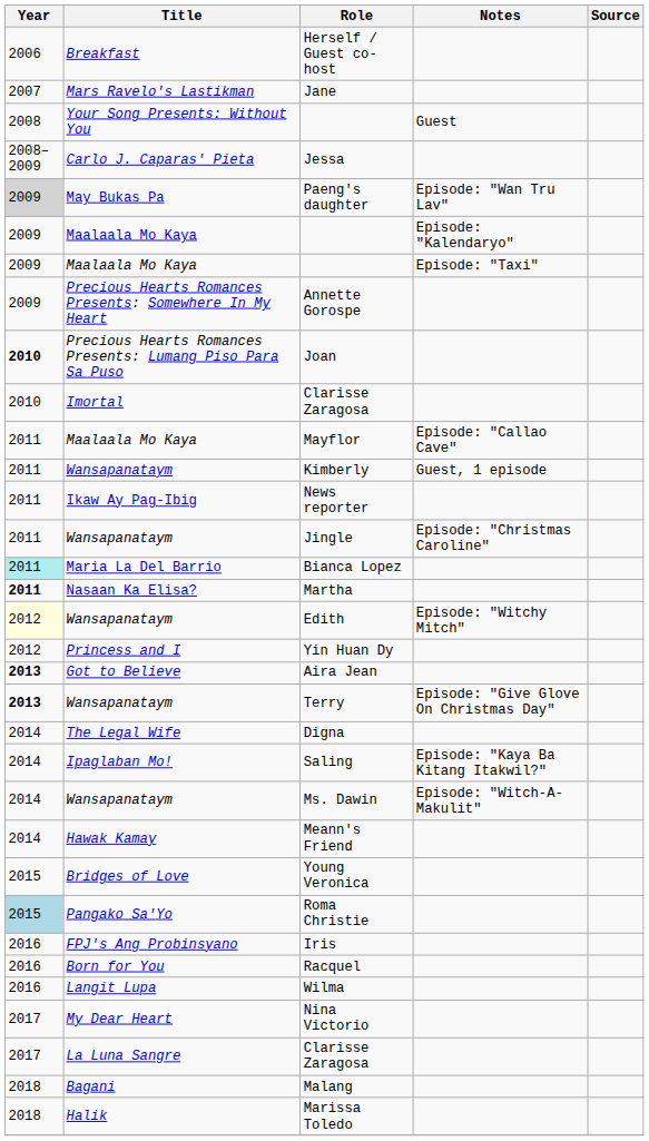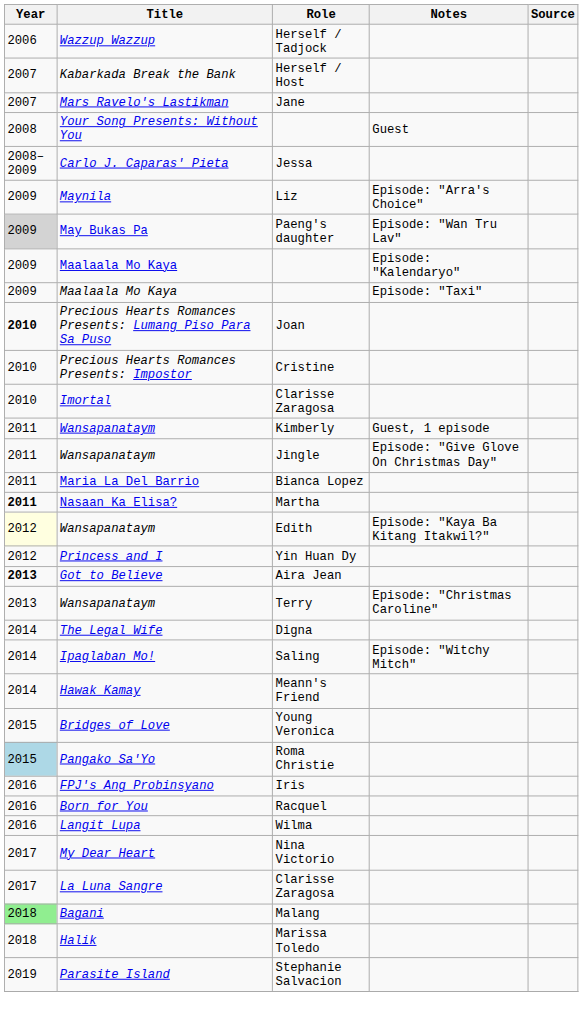 <table class="wikitable sortable" >
 <tr>
 <th>Year</th>
 <th>Title</th>
 <th>Role</th>
 <th class="unsortable">Notes </th>
 <th class="unsortable">Source </th>
 </tr>
 <tr>
 <td>2006</td>
-<td><em><a href='#'>Breakfast</a></em></td>
-<td>Herself / Guest co-host</td>
+<td><em><a href='#'>Wazzup Wazzup</a></em></td>
+<td>Herself / Tadjock</td>
+<td></td>
+<td></td>
+</tr>
+<tr>
+<td>2007</td>
+<td><em>Kabarkada Break the Bank</em></td>
+<td>Herself / Host</td>
 <td></td>
 <td></td>
 </tr>
 <tr>
 <td>2007</td>
 <td><em><a href='#'>Mars Ravelo's Lastikman</a></em></td>
 <td>Jane</td>
 <td></td>
 <td></td>
 </tr>
 <tr>
 <td>2008</td>
 <td><em><a href='#'>Your Song Presents: Without You</a></em></td>
 <td></td>
 <td>Guest</td>
 <td></td>
 </tr>
 <tr>
 <td>2008–2009</td>
 <td><em><a href='#'>Carlo J. Caparas' Pieta</a></em></td>
 <td>Jessa</td>
 <td></td>
 <td></td>
 </tr>
 <tr>
+<td>2009</td>
+<td><em><a href='#'>Maynila</a></em></td>
+<td>Liz</td>
+<td>Episode: "Arra's Choice"</td>
+<td></td>
+</tr>
+<tr>
 <td style="background: lightgrey;">2009</td>
 <td><a href='#'>May Bukas Pa</a></td>
 <td>Paeng's daughter</td>
 <td>Episode: "Wan Tru Lav"</td>
 <td></td>
 </tr>
 <tr>
 <td>2009</td>
 <td><a href='#'>Maalaala Mo Kaya</a></td>
 <td></td>
 <td>Episode: "Kalendaryo"</td>
 <td></td>
 </tr>
 <tr>
 <td>2009</td>
 <td><em>Maalaala Mo Kaya</em></td>
 <td></td>
 <td>Episode: "Taxi"</td>
 <td></td>
 </tr>
 <tr>
-<td>2009</td>
-<td><em><a href='#'>Precious Hearts Romances Presents</a>: <a href='#'>Somewhere In My Heart</a> </em></td>
-<td>Annette Gorospe</td>
+<td><strong>2010</strong></td>
+<td><em>Precious Hearts Romances Presents: <a href='#'>Lumang Piso Para Sa Puso</a></em></td>
+<td>Joan</td>
 <td></td>
 <td></td>
 </tr>
 <tr>
-<td><strong>2010</strong></td>
-<td><em>Precious Hearts Romances Presents: <a href='#'>Lumang Piso Para Sa Puso</a></em></td>
-<td>Joan</td>
+<td>2010</td>
+<td><em>Precious Hearts Romances Presents: <a href='#'>Impostor</a></em></td>
+<td>Cristine</td>
 <td></td>
 <td></td>
 </tr>
 <tr>
 <td>2010</td>
 <td><em><a href='#'>Imortal</a></em></td>
 <td>Clarisse Zaragosa</td>
 <td></td>
 <td></td>
 </tr>
 <tr>
 <td>2011</td>
-<td><em>Maalaala Mo Kaya</em></td>
-<td>Mayflor</td>
-<td>Episode: "Callao Cave"</td>
-<td></td>
-</tr>
-<tr>
-<td>2011</td>
 <td><em><a href='#'>Wansapanataym</a></em></td>
 <td>Kimberly</td>
 <td>Guest, 1 episode</td>
 <td></td>
 </tr>
 <tr>
 <td>2011</td>
-<td><a href='#'>Ikaw Ay Pag-Ibig</a></td>
-<td>News reporter</td>
-<td></td>
+<td><em>Wansapanataym</em></td>
+<td>Jingle</td>
+<td>Episode: "Give Glove On Christmas Day"</td>
 <td></td>
 </tr>
 <tr>
 <td>2011</td>
-<td><em>Wansapanataym</em></td>
-<td>Jingle</td>
-<td>Episode: "Christmas Caroline"</td>
-<td></td>
-</tr>
-<tr>
-<td style="background: paleturquoise;">2011</td>
 <td><a href='#'>Maria La Del Barrio</a></td>
 <td>Bianca Lopez</td>
 <td></td>
 <td></td>
 </tr>
 <tr>
 <td><strong>2011</strong></td>
 <td><a href='#'>Nasaan Ka Elisa?</a></td>
 <td>Martha</td>
 <td></td>
 <td></td>
 </tr>
 <tr>
 <td style="background: lightyellow;">2012</td>
 <td><em>Wansapanataym</em></td>
 <td>Edith</td>
-<td>Episode: "Witchy Mitch"</td>
+<td>Episode: "Kaya Ba Kitang Itakwil?"</td>
 <td></td>
 </tr>
 <tr>
 <td>2012</td>
 <td><em><a href='#'>Princess and I</a></em></td>
 <td>Yin Huan Dy</td>
 <td></td>
 <td></td>
 </tr>
 <tr>
 <td><strong>2013</strong></td>
 <td><em><a href='#'>Got to Believe</a></em></td>
 <td>Aira Jean</td>
 <td></td>
 <td></td>
 </tr>
 <tr>
-<td><strong>2013</strong></td>
+<td>2013</td>
 <td><em>Wansapanataym</em></td>
 <td>Terry</td>
-<td>Episode: "Give Glove On Christmas Day"</td>
+<td>Episode: "Christmas Caroline"</td>
 <td></td>
 </tr>
 <tr>
 <td>2014</td>
 <td><em><a href='#'>The Legal Wife</a></em></td>
 <td>Digna</td>
 <td></td>
 <td></td>
 </tr>
 <tr>
 <td>2014</td>
 <td><em><a href='#'>Ipaglaban Mo!</a></em></td>
 <td>Saling</td>
-<td>Episode: "Kaya Ba Kitang Itakwil?"</td>
-<td></td>
-</tr>
-<tr>
-<td>2014</td>
-<td><em>Wansapanataym</em></td>
-<td>Ms. Dawin</td>
-<td>Episode: "Witch-A-Makulit"</td>
+<td>Episode: "Witchy Mitch"</td>
 <td></td>
 </tr>
 <tr>
 <td>2014</td>
 <td><em><a href='#'>Hawak Kamay</a></em></td>
 <td>Meann's Friend</td>
 <td></td>
 <td></td>
 </tr>
 <tr>
 <td>2015</td>
 <td><em><a href='#'>Bridges of Love</a></em></td>
 <td>Young Veronica</td>
 <td></td>
 <td></td>
 </tr>
 <tr>
 <td style="background: lightblue;">2015</td>
 <td><em><a href='#'>Pangako Sa'Yo</a></em></td>
 <td>Roma Christie</td>
 <td></td>
 <td></td>
 </tr>
 <tr>
 <td>2016</td>
 <td><em><a href='#'>FPJ's Ang Probinsyano</a></em></td>
 <td>Iris</td>
 <td></td>
 <td></td>
 </tr>
 <tr>
 <td>2016</td>
 <td><em><a href='#'>Born for You</a></em></td>
 <td>Racquel</td>
 <td></td>
 <td></td>
 </tr>
 <tr>
 <td>2016</td>
 <td><em><a href='#'>Langit Lupa</a></em></td>
 <td>Wilma</td>
 <td></td>
 <td></td>
 </tr>
 <tr>
 <td>2017</td>
 <td><em><a href='#'>My Dear Heart</a></em></td>
 <td>Nina Victorio</td>
 <td></td>
 <td></td>
 </tr>
 <tr>
 <td>2017</td>
 <td><em><a href='#'>La Luna Sangre</a></em></td>
 <td>Clarisse Zaragosa</td>
 <td></td>
 <td></td>
 </tr>
 <tr>
-<td>2018</td>
+<td style="background: lightgreen;">2018</td>
 <td><em><a href='#'>Bagani</a></em></td>
 <td>Malang</td>
 <td></td>
 <td></td>
 </tr>
 <tr>
 <td>2018</td>
 <td><em><a href='#'>Halik</a></em></td>
 <td>Marissa Toledo</td>
 <td></td>
 <td></td>
 </tr>
 <tr>
+<td>2019</td>
+<td><em><a href='#'>Parasite Island</a></em></td>
+<td>Stephanie Salvacion</td>
+<td></td>
+<td></td>
+</tr>
+<tr>
 </tr>
 </table>
